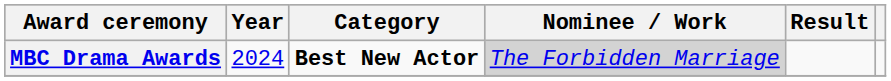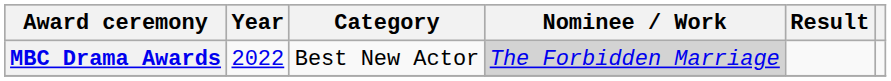 <table class="wikitable plainrowheaders sortable">
 <tr>
 <th scope="col">Award ceremony</th>
 <th scope="col">Year</th>
 <th scope="col">Category</th>
 <th scope="col">Nominee / Work</th>
 <th scope="col">Result</th>
 <th scope="col" class="unsortable"></th>
 </tr>
 <tr>
 <th scope="row"><a href='#'>MBC Drama Awards</a></th>
-<td style="text-align:center"><a href='#'>2024</a></td>
-<td><strong>Best New Actor</strong></td>
+<td style="text-align:center"><a href='#'>2022</a></td>
+<td>Best New Actor</td>
 <td style="background: lightgrey;"><em><a href='#'>The Forbidden Marriage</a></em></td>
 <td></td>
 <td style="text-align:center"></td>
 </tr>
 <tr>
 </tr>
 </table>
